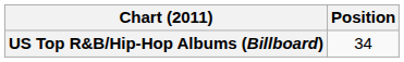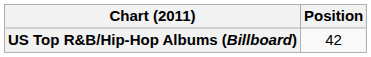 <table class="wikitable plainrowheaders">
 <tr>
 <th scope="col">Chart (2011)</th>
 <th scope="col">Position</th>
 </tr>
 <tr>
 <th scope="row">US Top R&B/Hip-Hop Albums (<em>Billboard</em>)</th>
-<td style="text-align:center;">34</td>
+<td style="text-align:center;">42</td>
 </tr>
 </table>
